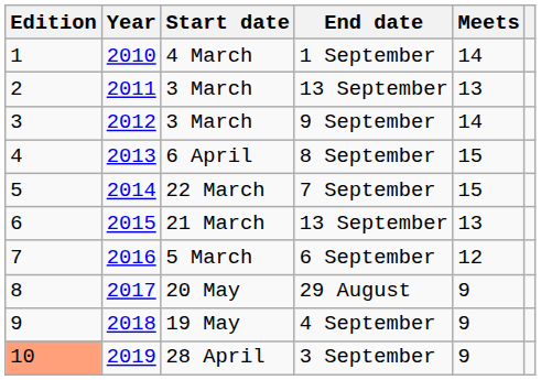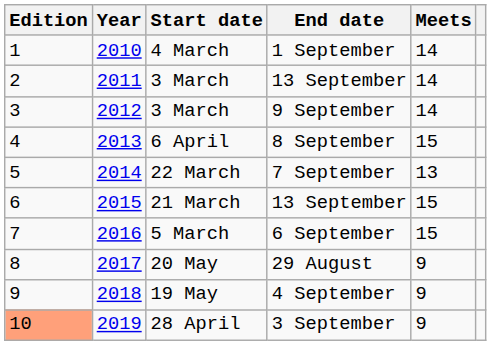 <table class="wikitable sortable">
 <tr>
 <th>Edition</th>
 <th>Year</th>
 <th>Start date</th>
 <th>End date</th>
 <th>Meets</th>
 <th class="unsortable"></th>
 </tr>
 <tr>
 <td>1</td>
 <td><a href='#'>2010</a></td>
 <td>4 March</td>
 <td>1 September</td>
 <td>14</td>
 <td></td>
 </tr>
 <tr>
 <td>2</td>
 <td><a href='#'>2011</a></td>
 <td>3 March</td>
 <td>13 September</td>
-<td>13</td>
+<td>14</td>
 <td></td>
 </tr>
 <tr>
 <td>3</td>
 <td><a href='#'>2012</a></td>
 <td>3 March</td>
 <td>9 September</td>
 <td>14</td>
 <td></td>
 </tr>
 <tr>
 <td>4</td>
 <td><a href='#'>2013</a></td>
 <td>6 April</td>
 <td>8 September</td>
 <td>15</td>
 <td></td>
 </tr>
 <tr>
 <td>5</td>
 <td><a href='#'>2014</a></td>
 <td>22 March</td>
 <td>7 September</td>
-<td>15</td>
+<td>13</td>
 <td></td>
 </tr>
 <tr>
 <td>6</td>
 <td><a href='#'>2015</a></td>
 <td>21 March</td>
 <td>13 September</td>
-<td>13</td>
+<td>15</td>
 <td></td>
 </tr>
 <tr>
 <td>7</td>
 <td><a href='#'>2016</a></td>
 <td>5 March</td>
 <td>6 September</td>
-<td>12</td>
+<td>15</td>
 <td></td>
 </tr>
 <tr>
 <td>8</td>
 <td><a href='#'>2017</a></td>
 <td>20 May</td>
 <td>29 August</td>
 <td>9</td>
 <td></td>
 </tr>
 <tr>
 <td>9</td>
 <td><a href='#'>2018</a></td>
 <td>19 May</td>
 <td>4 September</td>
 <td>9</td>
 <td></td>
 </tr>
 <tr>
 <td style="background: lightsalmon;">10</td>
 <td><a href='#'>2019</a></td>
 <td>28 April</td>
 <td>3 September</td>
 <td>9</td>
 <td></td>
 </tr>
 </table>
